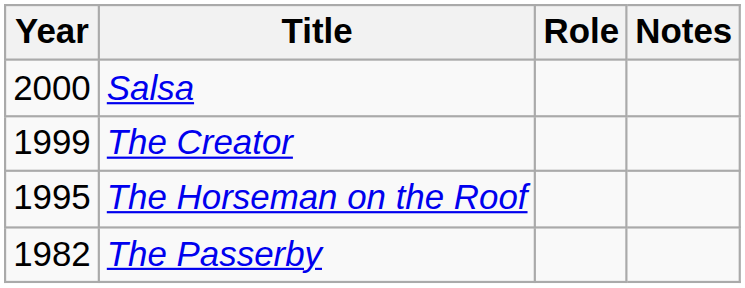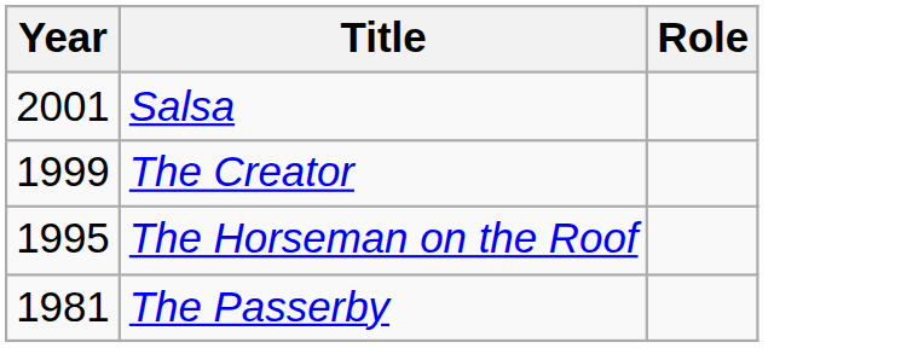 <table class="wikitable sortable">
 <tr>
 <th>Year</th>
 <th>Title</th>
 <th>Role</th>
-<th class="unsortable">Notes</th>
 </tr>
 <tr>
-<td>2000</td>
+<td>2001</td>
 <td><em><a href='#'>Salsa</a></em></td>
-<td></td>
 <td></td>
 </tr>
 <tr>
 <td>1999</td>
 <td><em><a href='#'>The Creator</a></em></td>
 <td></td>
-<td></td>
 </tr>
 <tr>
 <td>1995</td>
 <td><em><a href='#'>The Horseman on the Roof</a></em></td>
 <td></td>
-<td></td>
 </tr>
 <tr>
-<td>1982</td>
+<td>1981</td>
 <td><em><a href='#'>The Passerby</a></em></td>
-<td></td>
 <td></td>
 </tr>
 </table>
